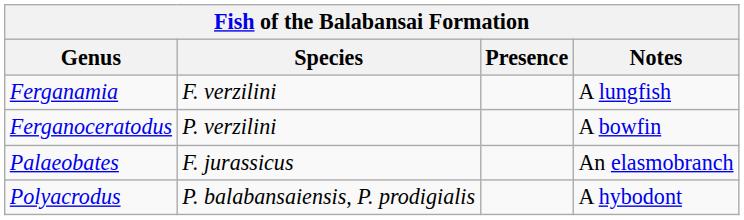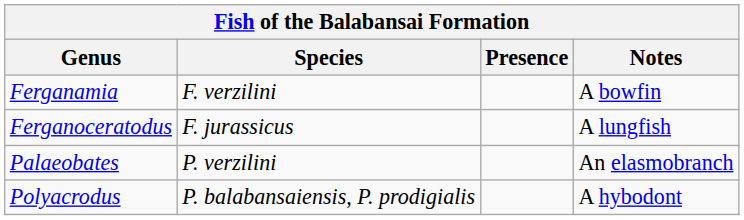 <table class="wikitable" align="center">
 <tr>
 <th colspan="5" align="center"><strong><a href='#'>Fish</a> of the Balabansai Formation</strong></th>
 </tr>
 <tr>
 <th>Genus</th>
 <th>Species</th>
 <th>Presence</th>
 <th>Notes</th>
 </tr>
 <tr>
 <td><em><a href='#'>Ferganamia</a></em></td>
 <td><em>F. verzilini</em></td>
 <td></td>
+<td>A <a href='#'>bowfin</a></td>
+</tr>
+<tr>
+<td><em><a href='#'>Ferganoceratodus</a></em></td>
+<td><em>F. jurassicus</em></td>
+<td></td>
 <td>A <a href='#'>lungfish</a></td>
 </tr>
 <tr>
-<td><em><a href='#'>Ferganoceratodus</a></em></td>
+<td><em><a href='#'>Palaeobates</a></em></td>
 <td><em>P. verzilini</em></td>
-<td></td>
-<td>A <a href='#'>bowfin</a></td>
-</tr>
-<tr>
-<td><em><a href='#'>Palaeobates</a></em></td>
-<td><em>F. jurassicus</em></td>
 <td></td>
 <td>An <a href='#'>elasmobranch</a></td>
 </tr>
 <tr>
 <td><em><a href='#'>Polyacrodus</a></em></td>
 <td><em>P. balabansaiensis</em>, <em>P. prodigialis</em></td>
 <td></td>
 <td>A <a href='#'>hybodont</a></td>
 </tr>
 </table>
